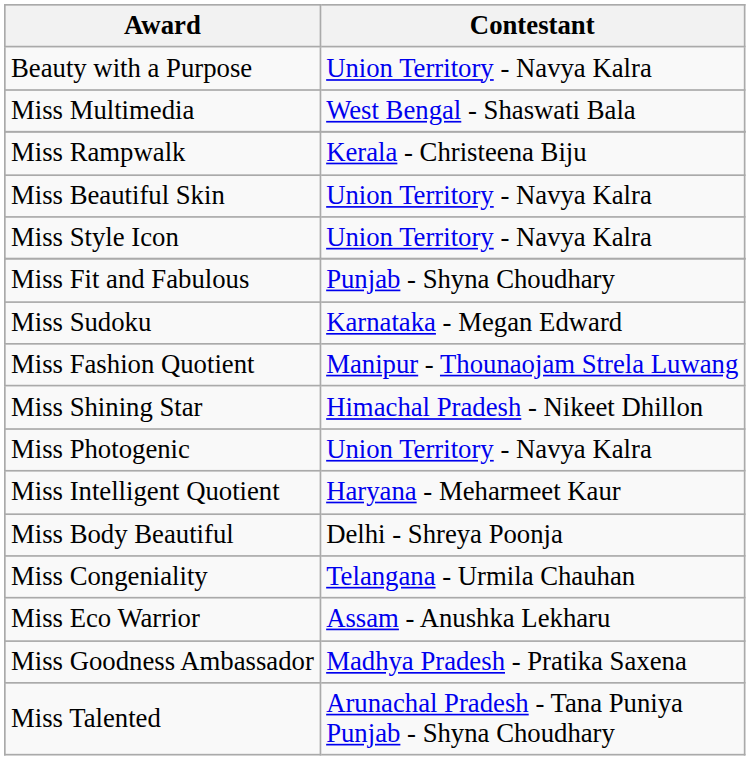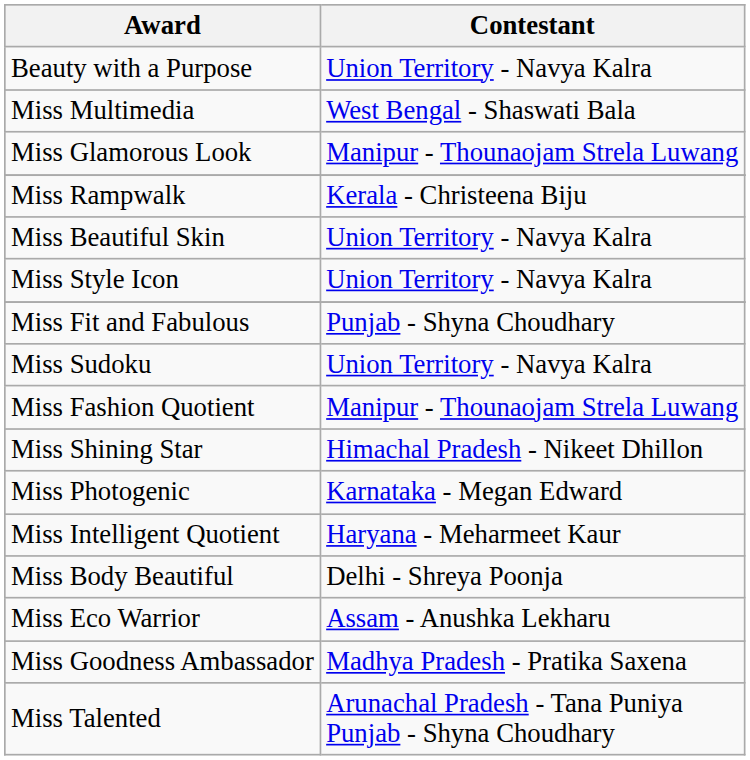 <table class="wikitable">
 <tr>
 <th>Award</th>
 <th>Contestant</th>
 </tr>
 <tr>
 <td>Beauty with a Purpose</td>
 <td><a href='#'>Union Territory</a> - Navya Kalra</td>
 </tr>
 <tr>
 <td>Miss Multimedia</td>
 <td><a href='#'>West Bengal</a> - Shaswati Bala</td>
+</tr>
+<tr>
+<td>Miss Glamorous Look</td>
+<td><a href='#'>Manipur</a> - <a href='#'>Thounaojam Strela Luwang</a></td>
 </tr>
 <tr>
 </tr>
 <tr>
 <td>Miss Rampwalk</td>
 <td><a href='#'>Kerala</a> - Christeena Biju</td>
 </tr>
 <tr>
 <td>Miss Beautiful Skin</td>
 <td><a href='#'>Union Territory</a> - Navya Kalra</td>
 </tr>
 <tr>
 <td>Miss Style Icon</td>
 <td><a href='#'>Union Territory</a> - Navya Kalra</td>
 </tr>
 <tr>
 </tr>
 <tr>
 <td>Miss Fit and Fabulous</td>
 <td><a href='#'>Punjab</a> - Shyna Choudhary</td>
 </tr>
 <tr>
 <td>Miss Sudoku</td>
-<td><a href='#'>Karnataka</a> - Megan Edward</td>
+<td><a href='#'>Union Territory</a> - Navya Kalra</td>
 </tr>
 <tr>
 <td>Miss Fashion Quotient</td>
 <td><a href='#'>Manipur</a> - <a href='#'>Thounaojam Strela Luwang</a></td>
 </tr>
 <tr>
 <td>Miss Shining Star</td>
 <td><a href='#'>Himachal Pradesh</a> - Nikeet Dhillon</td>
 </tr>
 <tr>
 <td>Miss Photogenic</td>
-<td><a href='#'>Union Territory</a> - Navya Kalra</td>
+<td><a href='#'>Karnataka</a> - Megan Edward</td>
 </tr>
 <tr>
 <td>Miss Intelligent Quotient</td>
 <td><a href='#'>Haryana</a> - Meharmeet Kaur</td>
 </tr>
 <tr>
 <td>Miss Body Beautiful</td>
 <td>Delhi - Shreya Poonja</td>
-</tr>
-<tr>
-<td>Miss Congeniality</td>
-<td><a href='#'>Telangana</a> - Urmila Chauhan</td>
 </tr>
 <tr>
 <td>Miss Eco Warrior</td>
 <td><a href='#'>Assam</a> - Anushka Lekharu</td>
 </tr>
 <tr>
 <td>Miss Goodness Ambassador</td>
 <td><a href='#'>Madhya Pradesh</a> - Pratika Saxena</td>
 </tr>
 <tr>
 <td>Miss Talented</td>
 <td><a href='#'>Arunachal Pradesh</a> - Tana Puniya<br><a href='#'>Punjab</a> - Shyna Choudhary</td>
 </tr>
 </table>
